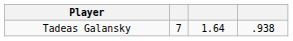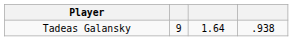 <table class="wikitable sortable" style="width:30%; text-align:center;">
 <tr>
 <th>Player</th>
 <th></th>
 <th></th>
 <th></th>
 </tr>
 <tr>
 <td style=white-space:nowrap>Tadeas Galansky</td>
-<td>7</td>
+<td>9</td>
 <td>1.64</td>
 <td>.938</td>
 </tr>
 </table>
